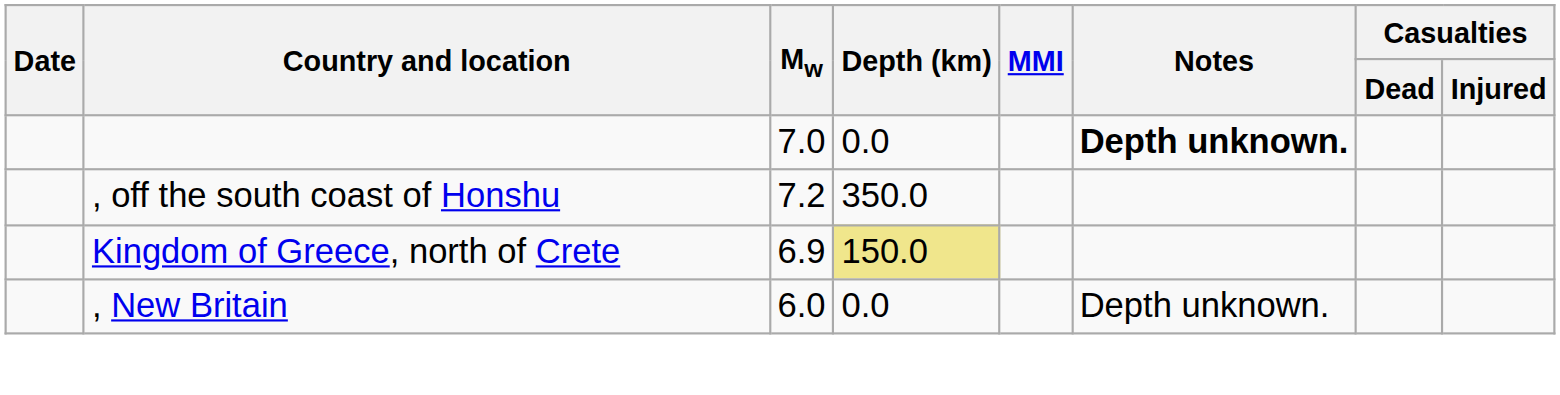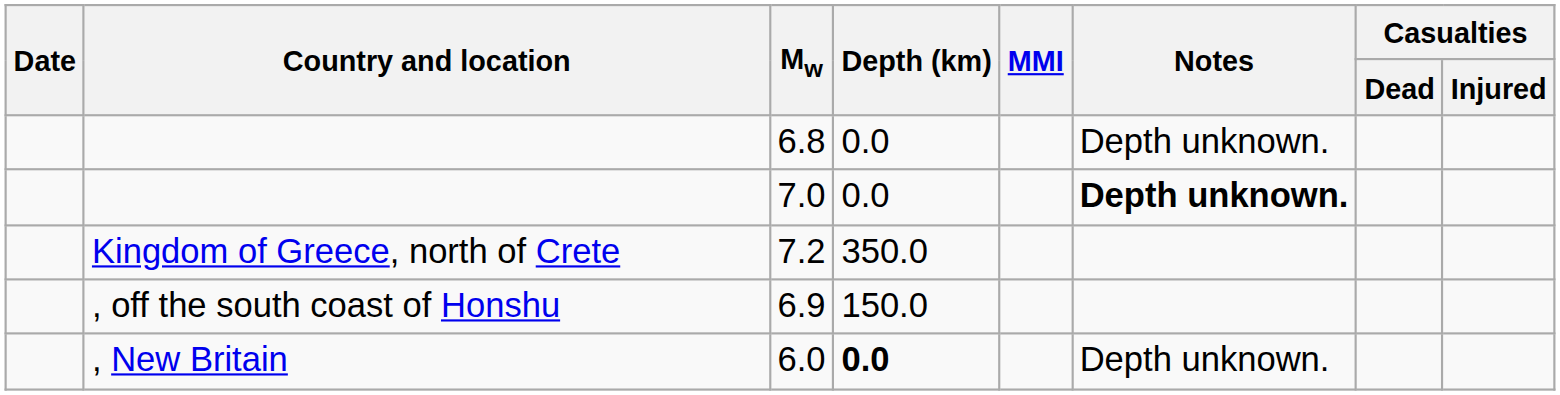 <table class="wikitable sortable sort-under" style="border:1px black; margin-left:1em;">
 <tr>
 <th rowspan="2"><small>Date</small></th>
 <th rowspan="2" style="width: 310px"><small>Country and location</small></th>
 <th rowspan="2"><small>M<sub>w</sub></small></th>
 <th rowspan="2"><small>Depth (km)</small></th>
 <th rowspan="2"><small><a href='#'>MMI</a></small></th>
 <th rowspan="2" class="unsortable"><small>Notes</small></th>
 <th colspan="2"><small>Casualties</small></th>
 </tr>
 <tr>
 <th><small>Dead</small></th>
 <th><small>Injured</small></th>
 </tr>
 <tr>
 <td></td>
 <td></td>
+<td>6.8</td>
+<td>0.0</td>
+<td></td>
+<td>Depth unknown.</td>
+<td></td>
+<td></td>
+</tr>
+<tr>
+<td></td>
+<td></td>
 <td>7.0</td>
 <td>0.0</td>
 <td></td>
 <td><strong>Depth unknown.</strong></td>
 <td></td>
 <td></td>
 </tr>
 <tr>
 <td></td>
-<td>, off the south coast of <a href='#'>Honshu</a></td>
+<td> <a href='#'>Kingdom of Greece</a>, north of <a href='#'>Crete</a></td>
 <td>7.2</td>
 <td>350.0</td>
 <td></td>
 <td></td>
 <td></td>
 <td></td>
 </tr>
 <tr>
 <td></td>
-<td> <a href='#'>Kingdom of Greece</a>, north of <a href='#'>Crete</a></td>
+<td>, off the south coast of <a href='#'>Honshu</a></td>
 <td>6.9</td>
-<td style="background: khaki;">150.0</td>
+<td>150.0</td>
 <td></td>
 <td></td>
 <td></td>
 <td></td>
 </tr>
 <tr>
 <td></td>
 <td>, <a href='#'>New Britain</a></td>
 <td>6.0</td>
-<td>0.0</td>
+<td><strong>0.0</strong></td>
 <td></td>
 <td>Depth unknown.</td>
 <td></td>
 <td></td>
 </tr>
 </table>
